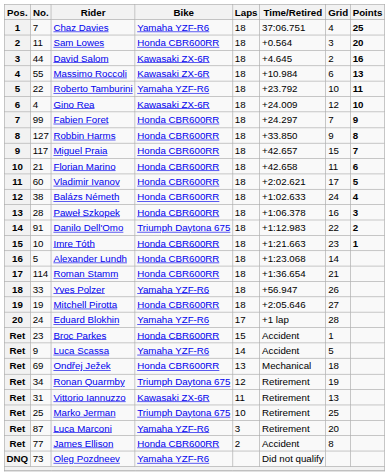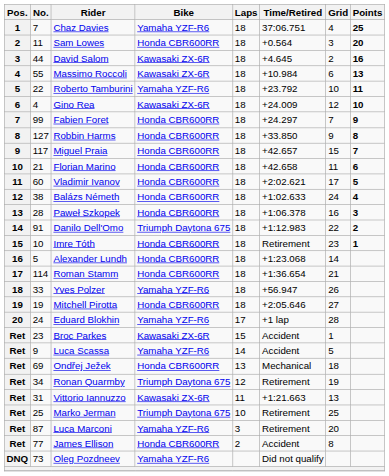 <table class="wikitable" style="font-size: 95%;">
 <tr>
 <th>Pos.</th>
 <th>No.</th>
 <th>Rider</th>
 <th>Bike</th>
 <th>Laps</th>
 <th>Time/Retired</th>
 <th>Grid</th>
 <th>Points</th>
 </tr>
 <tr>
 <th>1</th>
 <td>7</td>
 <td> <a href='#'>Chaz Davies</a></td>
 <td><a href='#'>Yamaha YZF-R6</a></td>
 <td>18</td>
 <td>37:06.751</td>
 <td>4</td>
 <td><strong>25</strong></td>
 </tr>
 <tr>
 <th>2</th>
 <td>11</td>
 <td> <a href='#'>Sam Lowes</a></td>
 <td><a href='#'>Honda CBR600RR</a></td>
 <td>18</td>
 <td>+0.564</td>
 <td>3</td>
 <td><strong>20</strong></td>
 </tr>
 <tr>
 <th>3</th>
 <td>44</td>
 <td> <a href='#'>David Salom</a></td>
 <td><a href='#'>Kawasaki ZX-6R</a></td>
 <td>18</td>
 <td>+4.645</td>
 <td>2</td>
 <td><strong>16</strong></td>
 </tr>
 <tr>
 <th>4</th>
 <td>55</td>
 <td> <a href='#'>Massimo Roccoli</a></td>
 <td><a href='#'>Kawasaki ZX-6R</a></td>
 <td>18</td>
 <td>+10.984</td>
 <td>6</td>
 <td><strong>13</strong></td>
 </tr>
 <tr>
 <th>5</th>
 <td>22</td>
 <td> <a href='#'>Roberto Tamburini</a></td>
 <td><a href='#'>Yamaha YZF-R6</a></td>
 <td>18</td>
 <td>+23.792</td>
 <td>10</td>
 <td><strong>11</strong></td>
 </tr>
 <tr>
 <th>6</th>
 <td>4</td>
 <td> <a href='#'>Gino Rea</a></td>
 <td><a href='#'>Kawasaki ZX-6R</a></td>
 <td>18</td>
 <td>+24.009</td>
 <td>12</td>
 <td><strong>10</strong></td>
 </tr>
 <tr>
 <th>7</th>
 <td>99</td>
 <td> <a href='#'>Fabien Foret</a></td>
 <td><a href='#'>Honda CBR600RR</a></td>
 <td>18</td>
 <td>+24.297</td>
 <td>7</td>
 <td><strong>9</strong></td>
 </tr>
 <tr>
 <th>8</th>
 <td>127</td>
 <td> <a href='#'>Robbin Harms</a></td>
 <td><a href='#'>Honda CBR600RR</a></td>
 <td>18</td>
 <td>+33.850</td>
 <td>9</td>
 <td><strong>8</strong></td>
 </tr>
 <tr>
 <th>9</th>
 <td>117</td>
 <td> <a href='#'>Miguel Praia</a></td>
 <td><a href='#'>Honda CBR600RR</a></td>
 <td>18</td>
 <td>+42.657</td>
 <td>15</td>
 <td><strong>7</strong></td>
 </tr>
 <tr>
 <th>10</th>
 <td>21</td>
 <td> <a href='#'>Florian Marino</a></td>
 <td><a href='#'>Honda CBR600RR</a></td>
 <td>18</td>
 <td>+42.658</td>
 <td>11</td>
 <td><strong>6</strong></td>
 </tr>
 <tr>
 <th>11</th>
 <td>60</td>
 <td> <a href='#'>Vladimir Ivanov</a></td>
 <td><a href='#'>Honda CBR600RR</a></td>
 <td>18</td>
 <td>+2:02.621</td>
 <td>17</td>
 <td><strong>5</strong></td>
 </tr>
 <tr>
 <th>12</th>
 <td>38</td>
 <td> <a href='#'>Balázs Németh</a></td>
 <td><a href='#'>Honda CBR600RR</a></td>
 <td>18</td>
 <td>+1:02.633</td>
 <td>24</td>
 <td><strong>4</strong></td>
 </tr>
 <tr>
 <th>13</th>
 <td>28</td>
 <td> <a href='#'>Paweł Szkopek</a></td>
 <td><a href='#'>Honda CBR600RR</a></td>
 <td>18</td>
 <td>+1:06.378</td>
 <td>16</td>
 <td><strong>3</strong></td>
 </tr>
 <tr>
 <th>14</th>
 <td>91</td>
 <td> <a href='#'>Danilo Dell'Omo</a></td>
 <td><a href='#'>Triumph Daytona 675</a></td>
 <td>18</td>
 <td>+1:12.983</td>
 <td>22</td>
 <td><strong>2</strong></td>
 </tr>
 <tr>
 <th>15</th>
 <td>10</td>
 <td> <a href='#'>Imre Tóth</a></td>
 <td><a href='#'>Honda CBR600RR</a></td>
 <td>18</td>
-<td>+1:21.663</td>
+<td>Retirement</td>
 <td>23</td>
 <td><strong>1</strong></td>
 </tr>
 <tr>
 <th>16</th>
 <td>5</td>
 <td> <a href='#'>Alexander Lundh</a></td>
 <td><a href='#'>Honda CBR600RR</a></td>
 <td>18</td>
 <td>+1:23.068</td>
 <td>14</td>
 <td></td>
 </tr>
 <tr>
 <th>17</th>
 <td>114</td>
 <td> <a href='#'>Roman Stamm</a></td>
 <td><a href='#'>Honda CBR600RR</a></td>
 <td>18</td>
 <td>+1:36.654</td>
 <td>21</td>
 <td></td>
 </tr>
 <tr>
 <th>18</th>
 <td>33</td>
 <td> <a href='#'>Yves Polzer</a></td>
 <td><a href='#'>Yamaha YZF-R6</a></td>
 <td>18</td>
 <td>+56.947</td>
 <td>26</td>
 <td></td>
 </tr>
 <tr>
 <th>19</th>
 <td>19</td>
 <td> <a href='#'>Mitchell Pirotta</a></td>
 <td><a href='#'>Honda CBR600RR</a></td>
 <td>18</td>
 <td>+2:05.646</td>
 <td>27</td>
 <td></td>
 </tr>
 <tr>
 <th>20</th>
 <td>24</td>
 <td> <a href='#'>Eduard Blokhin</a></td>
 <td><a href='#'>Yamaha YZF-R6</a></td>
 <td>17</td>
 <td>+1 lap</td>
 <td>28</td>
 <td></td>
 </tr>
 <tr>
 <th>Ret</th>
 <td>23</td>
 <td> <a href='#'>Broc Parkes</a></td>
-<td><a href='#'>Honda CBR600RR</a></td>
+<td><a href='#'>Kawasaki ZX-6R</a></td>
 <td>15</td>
 <td>Accident</td>
 <td>1</td>
 <td></td>
 </tr>
 <tr>
 <th>Ret</th>
 <td>9</td>
 <td> <a href='#'>Luca Scassa</a></td>
 <td><a href='#'>Yamaha YZF-R6</a></td>
 <td>14</td>
 <td>Accident</td>
 <td>5</td>
 <td></td>
 </tr>
 <tr>
 <th>Ret</th>
 <td>69</td>
 <td> <a href='#'>Ondřej Ježek</a></td>
 <td><a href='#'>Honda CBR600RR</a></td>
 <td>13</td>
 <td>Mechanical</td>
 <td>18</td>
 <td></td>
 </tr>
 <tr>
 <th>Ret</th>
 <td>34</td>
 <td> <a href='#'>Ronan Quarmby</a></td>
 <td><a href='#'>Triumph Daytona 675</a></td>
 <td>12</td>
 <td>Retirement</td>
 <td>19</td>
 <td></td>
 </tr>
 <tr>
 <th>Ret</th>
 <td>31</td>
 <td> <a href='#'>Vittorio Iannuzzo</a></td>
 <td><a href='#'>Kawasaki ZX-6R</a></td>
 <td>11</td>
-<td>Retirement</td>
+<td>+1:21.663</td>
 <td>13</td>
 <td></td>
 </tr>
 <tr>
 <th>Ret</th>
 <td>25</td>
 <td> <a href='#'>Marko Jerman</a></td>
 <td><a href='#'>Triumph Daytona 675</a></td>
 <td>10</td>
 <td>Retirement</td>
 <td>25</td>
 <td></td>
 </tr>
 <tr>
 <th>Ret</th>
 <td>87</td>
 <td> <a href='#'>Luca Marconi</a></td>
 <td><a href='#'>Yamaha YZF-R6</a></td>
 <td>3</td>
 <td>Retirement</td>
 <td>20</td>
 <td></td>
 </tr>
 <tr>
 <th>Ret</th>
 <td>77</td>
 <td> <a href='#'>James Ellison</a></td>
 <td><a href='#'>Honda CBR600RR</a></td>
 <td>2</td>
 <td>Accident</td>
 <td>8</td>
 <td></td>
 </tr>
 <tr>
 <th>DNQ</th>
 <td>73</td>
 <td> <a href='#'>Oleg Pozdneev</a></td>
 <td><a href='#'>Yamaha YZF-R6</a></td>
 <td></td>
 <td>Did not qualify</td>
 <td></td>
 <td></td>
 </tr>
 <tr>
 <th colspan=8></th>
 </tr>
 <tr>
 </tr>
 </table>
